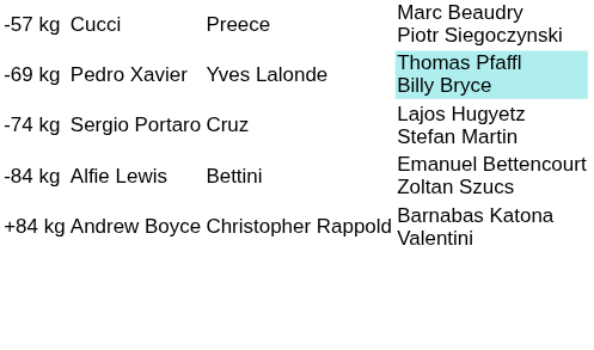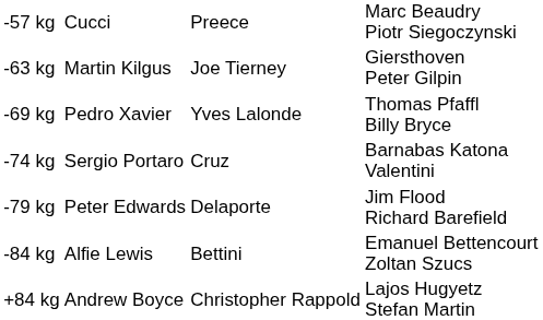 <table>
 <tr>
 <td>-57 kg</td>
 <td>Cucci </td>
 <td>Preece </td>
 <td>Marc Beaudry <br>Piotr Siegoczynski </td>
 </tr>
 <tr>
+<td>-63 kg</td>
+<td>Martin Kilgus </td>
+<td>Joe Tierney </td>
+<td>Giersthoven <br>Peter Gilpin </td>
+</tr>
+<tr>
 <td>-69 kg</td>
 <td>Pedro Xavier </td>
 <td>Yves Lalonde </td>
-<td style="background: paleturquoise;">Thomas Pfaffl <br>Billy Bryce </td>
+<td>Thomas Pfaffl <br>Billy Bryce </td>
 </tr>
 <tr>
 <td>-74 kg</td>
 <td>Sergio Portaro </td>
 <td>Cruz </td>
-<td>Lajos Hugyetz <br>Stefan Martin </td>
+<td>Barnabas Katona <br>Valentini </td>
+</tr>
+<tr>
+<td>-79 kg</td>
+<td>Peter Edwards </td>
+<td>Delaporte </td>
+<td>Jim Flood <br>Richard Barefield </td>
 </tr>
 <tr>
 <td>-84 kg</td>
 <td>Alfie Lewis </td>
 <td>Bettini </td>
 <td>Emanuel Bettencourt <br>Zoltan Szucs </td>
 </tr>
 <tr>
 <td>+84 kg</td>
 <td>Andrew Boyce </td>
 <td>Christopher Rappold </td>
-<td>Barnabas Katona <br>Valentini </td>
+<td>Lajos Hugyetz <br>Stefan Martin </td>
 </tr>
 <tr>
 </tr>
 </table>
